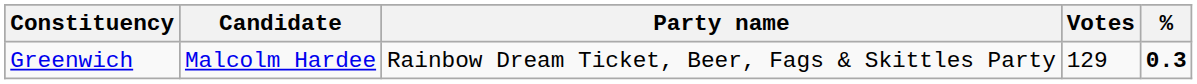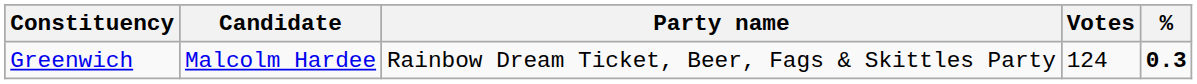 <table class="wikitable">
 <tr>
 <th>Constituency</th>
 <th>Candidate</th>
 <th>Party name</th>
 <th>Votes</th>
 <th>%</th>
 </tr>
 <tr>
 <td><a href='#'>Greenwich</a></td>
 <td><a href='#'>Malcolm Hardee</a></td>
 <td>Rainbow Dream Ticket, Beer, Fags & Skittles Party</td>
-<td>129</td>
+<td>124</td>
 <td><strong>0.3</strong></td>
 </tr>
 </table>
